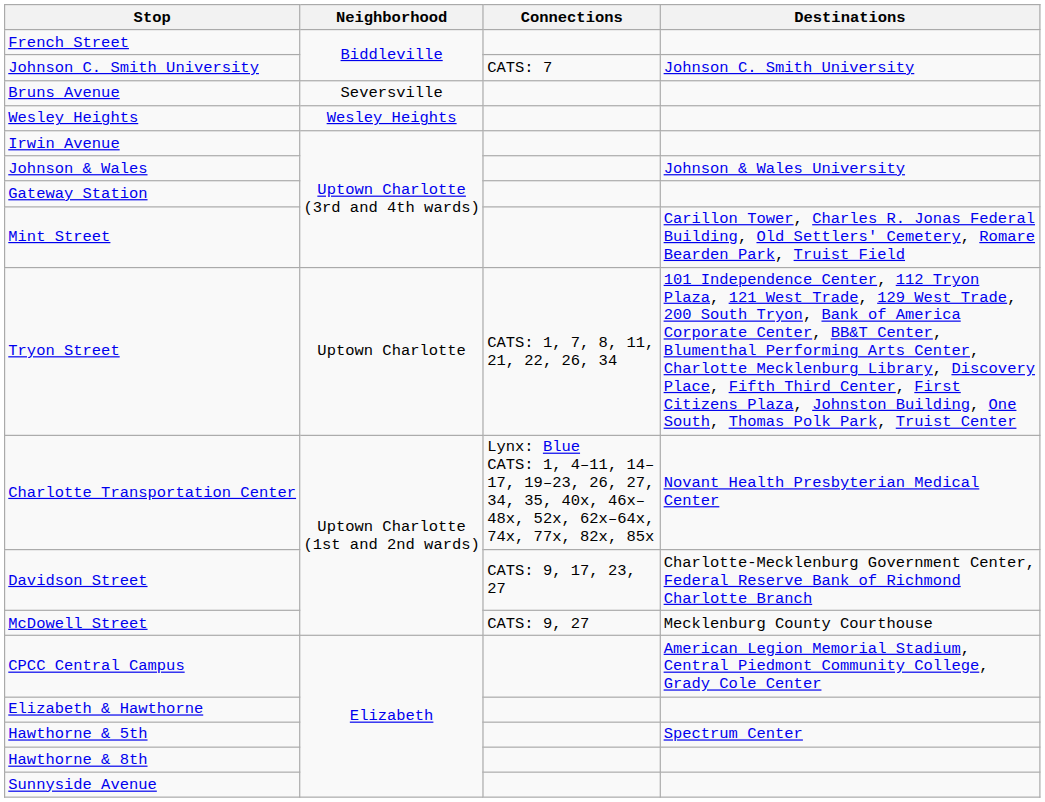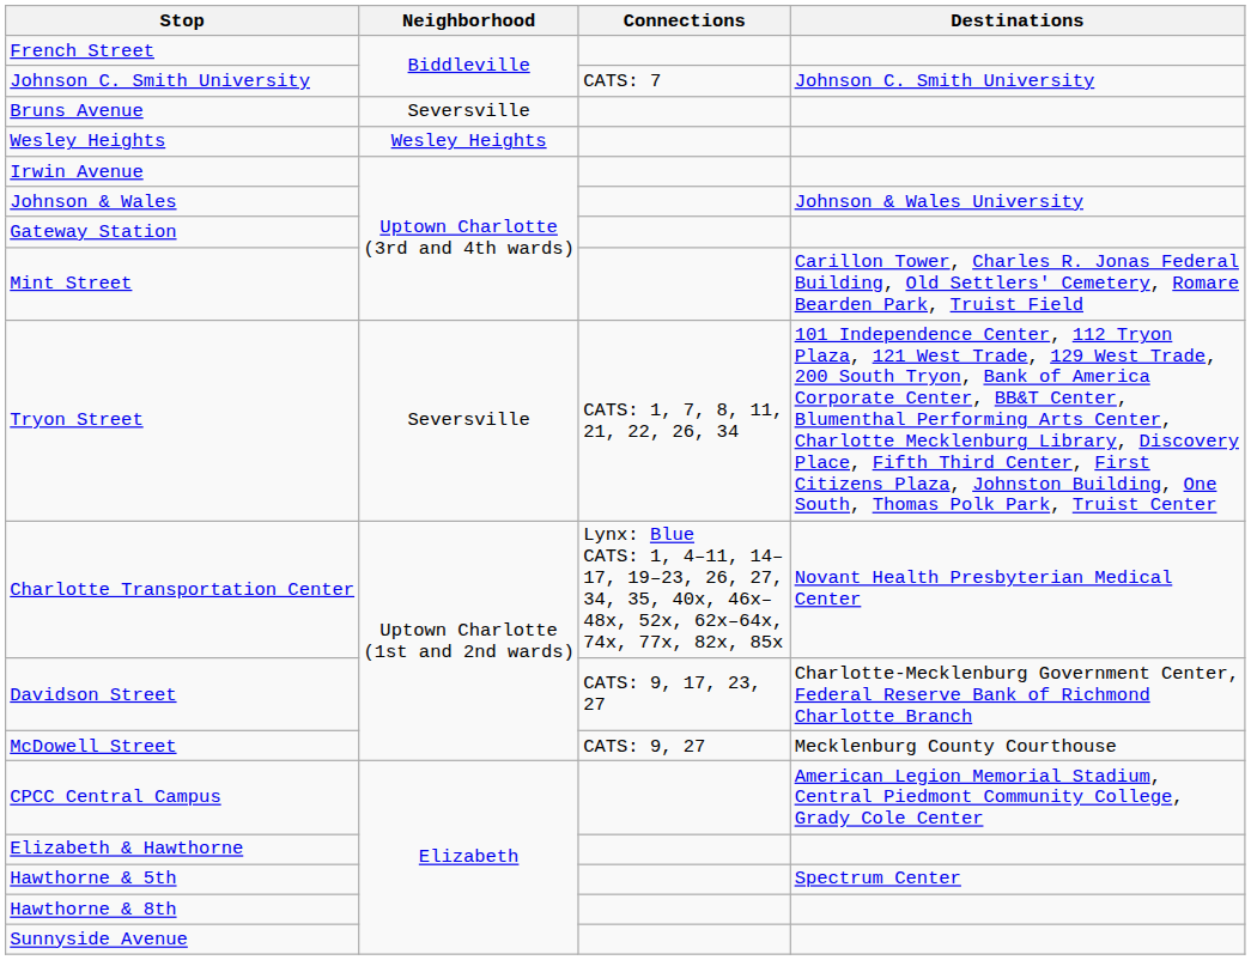 <table class="wikitable">
 <tr>
 <th>Stop</th>
 <th>Neighborhood</th>
 <th>Connections</th>
 <th>Destinations</th>
 </tr>
 <tr>
 <td><a href='#'>French Street</a></td>
 <td style="text-align:center;" rowspan=2><a href='#'>Biddleville</a></td>
 <td></td>
 <td></td>
 </tr>
 <tr>
 <td><a href='#'>Johnson C. Smith University</a></td>
 <td> CATS: 7</td>
 <td><a href='#'>Johnson C. Smith University</a></td>
 </tr>
 <tr>
 <td><a href='#'>Bruns Avenue</a></td>
 <td style="text-align:center;">Seversville</td>
 <td></td>
 <td></td>
 </tr>
 <tr>
 <td><a href='#'>Wesley Heights</a></td>
 <td style="text-align:center;"><a href='#'>Wesley Heights</a></td>
 <td></td>
 <td></td>
 </tr>
 <tr>
 <td><a href='#'>Irwin Avenue</a></td>
 <td style="text-align:center;" rowspan=4><a href='#'>Uptown Charlotte</a><br>(3rd and 4th wards)</td>
 <td></td>
 <td></td>
 </tr>
 <tr>
 <td><a href='#'>Johnson & Wales</a></td>
 <td></td>
 <td><a href='#'>Johnson & Wales University</a></td>
 </tr>
 <tr>
 <td><a href='#'>Gateway Station</a></td>
 <td></td>
 <td></td>
 </tr>
 <tr>
 <td><a href='#'>Mint Street</a></td>
 <td></td>
 <td><a href='#'>Carillon Tower</a>, <a href='#'>Charles R. Jonas Federal Building</a>, <a href='#'>Old Settlers' Cemetery</a>, <a href='#'>Romare Bearden Park</a>, <a href='#'>Truist Field</a></td>
 </tr>
 <tr>
 <td><a href='#'>Tryon Street</a></td>
-<td style="text-align:center;">Uptown Charlotte</td>
+<td style="text-align:center;">Seversville</td>
 <td> CATS: 1, 7, 8, 11, 21, 22, 26, 34</td>
 <td><a href='#'>101 Independence Center</a>, <a href='#'>112 Tryon Plaza</a>, <a href='#'>121 West Trade</a>, <a href='#'>129 West Trade</a>, <a href='#'>200 South Tryon</a>, <a href='#'>Bank of America Corporate Center</a>, <a href='#'>BB&T Center</a>, <a href='#'>Blumenthal Performing Arts Center</a>, <a href='#'>Charlotte Mecklenburg Library</a>, <a href='#'>Discovery Place</a>, <a href='#'>Fifth Third Center</a>, <a href='#'>First Citizens Plaza</a>, <a href='#'>Johnston Building</a>, <a href='#'>One South</a>, <a href='#'>Thomas Polk Park</a>, <a href='#'>Truist Center</a></td>
 </tr>
 <tr>
 <td><a href='#'>Charlotte&nbsp;Transportation&nbsp;Center</a></td>
 <td style="text-align:center;" rowspan=3>Uptown Charlotte<br>(1st and 2nd wards)</td>
 <td> Lynx: <a href='#'>Blue</a><br> CATS: 1, 4–11, 14–17, 19–23, 26, 27, 34, 35, 40x, 46x–48x, 52x, 62x–64x, 74x, 77x, 82x, 85x</td>
 <td><a href='#'>Novant Health Presbyterian Medical Center</a></td>
 </tr>
 <tr>
 <td><a href='#'>Davidson Street</a></td>
 <td> CATS: 9, 17, 23, 27</td>
 <td>Charlotte-Mecklenburg Government Center, <a href='#'>Federal Reserve Bank of Richmond Charlotte Branch</a></td>
 </tr>
 <tr>
 <td><a href='#'>McDowell Street</a></td>
 <td> CATS: 9, 27</td>
 <td>Mecklenburg County Courthouse</td>
 </tr>
 <tr>
 <td><a href='#'>CPCC Central Campus</a></td>
 <td style="text-align:center;" rowspan=5><a href='#'>Elizabeth</a></td>
 <td></td>
 <td><a href='#'>American Legion Memorial Stadium</a>, <a href='#'>Central Piedmont Community College</a>, <a href='#'>Grady Cole Center</a></td>
 </tr>
 <tr>
 <td><a href='#'>Elizabeth & Hawthorne</a></td>
 <td></td>
 <td></td>
 </tr>
 <tr>
 <td><a href='#'>Hawthorne & 5th</a></td>
 <td></td>
 <td><a href='#'>Spectrum Center</a></td>
 </tr>
 <tr>
 <td><a href='#'>Hawthorne & 8th</a></td>
 <td></td>
 <td></td>
 </tr>
 <tr>
 <td><a href='#'>Sunnyside Avenue</a></td>
 <td></td>
 <td></td>
 </tr>
 </table>
